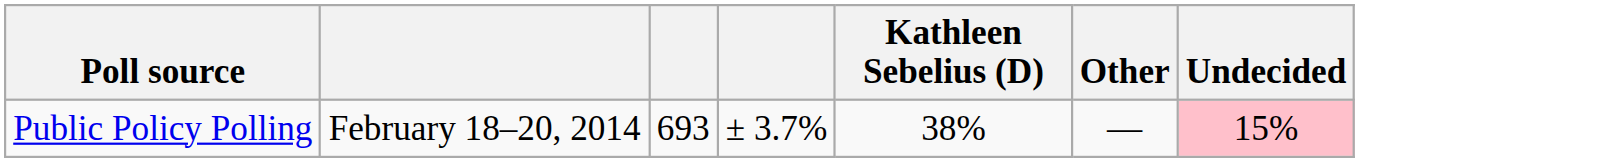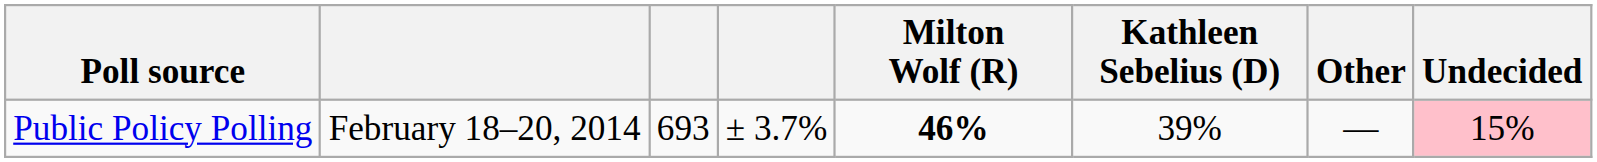 <table class="wikitable" style="text-align:center">
 <tr valign= bottom>
 <th>Poll source</th>
 <th></th>
 <th></th>
 <th></th>
+<th style="width:100px;">Milton<br>Wolf (R)</th>
 <th style="width:100px;">Kathleen<br>Sebelius (D)</th>
 <th>Other</th>
 <th>Undecided</th>
 </tr>
 <tr>
 <td align=left><a href='#'>Public Policy Polling</a></td>
 <td>February 18–20, 2014</td>
 <td>693</td>
 <td>± 3.7%</td>
-<td>38%</td>
+<td><strong>46%</strong></td>
+<td>39%</td>
 <td>—</td>
 <td style="background: pink;">15%</td>
 </tr>
 </table>
